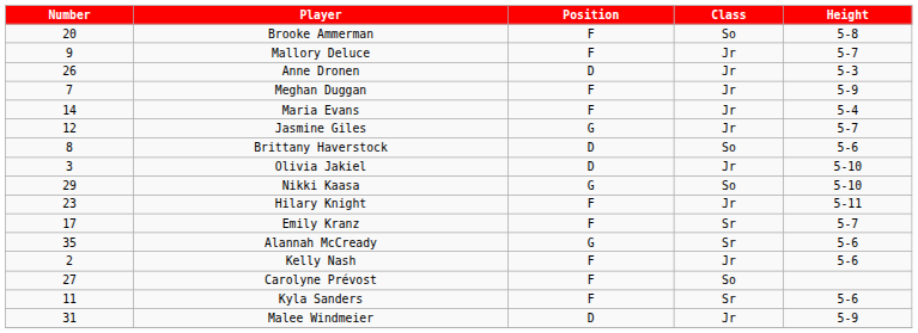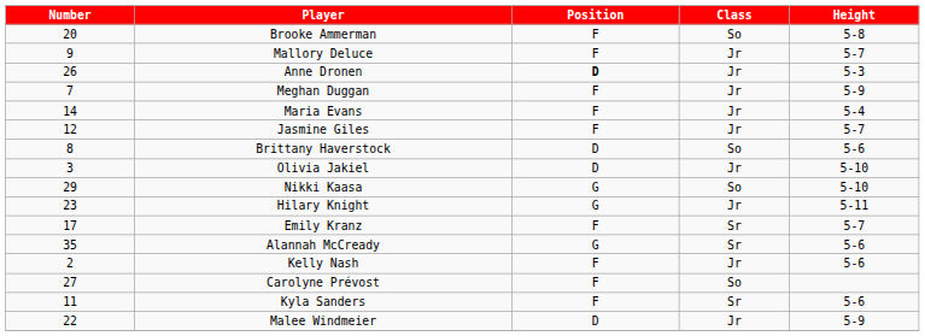 <table class="wikitable" width="80%">
 <tr align="center"  style=" background:red; color:#FFFFFF; ">
 <td><strong>Number</strong></td>
 <td><strong>Player</strong></td>
 <td><strong>Position</strong></td>
 <td><strong>Class</strong></td>
 <td><strong>Height</strong></td>
 </tr>
 <tr align="center" bgcolor="">
 <td>20</td>
 <td>Brooke Ammerman</td>
 <td>F</td>
 <td>So</td>
 <td>5-8</td>
 </tr>
 <tr align="center" bgcolor="">
 <td>9</td>
 <td>Mallory Deluce</td>
 <td>F</td>
 <td>Jr</td>
 <td>5-7</td>
 </tr>
 <tr align="center" bgcolor="">
 <td>26</td>
 <td>Anne Dronen</td>
-<td>D</td>
+<td><strong>D</strong></td>
 <td>Jr</td>
 <td>5-3</td>
 </tr>
 <tr align="center" bgcolor="">
 <td>7</td>
 <td>Meghan Duggan</td>
 <td>F</td>
 <td>Jr</td>
 <td>5-9</td>
 </tr>
 <tr align="center" bgcolor="">
 <td>14</td>
 <td>Maria Evans</td>
 <td>F</td>
 <td>Jr</td>
 <td>5-4</td>
 </tr>
 <tr align="center" bgcolor="">
 <td>12</td>
 <td>Jasmine Giles</td>
-<td>G</td>
+<td>F</td>
 <td>Jr</td>
 <td>5-7</td>
 </tr>
 <tr align="center" bgcolor="">
 <td>8</td>
 <td>Brittany Haverstock</td>
 <td>D</td>
 <td>So</td>
 <td>5-6</td>
 </tr>
 <tr align="center" bgcolor="">
 <td>3</td>
 <td>Olivia Jakiel</td>
 <td>D</td>
 <td>Jr</td>
 <td>5-10</td>
 </tr>
 <tr align="center" bgcolor="">
 <td>29</td>
 <td>Nikki Kaasa</td>
 <td>G</td>
 <td>So</td>
 <td>5-10</td>
 </tr>
 <tr align="center" bgcolor="">
 <td>23</td>
 <td>Hilary Knight</td>
-<td>F</td>
+<td>G</td>
 <td>Jr</td>
 <td>5-11</td>
 </tr>
 <tr align="center" bgcolor="">
 <td>17</td>
 <td>Emily Kranz</td>
 <td>F</td>
 <td>Sr</td>
 <td>5-7</td>
 </tr>
 <tr align="center" bgcolor="">
 <td>35</td>
 <td>Alannah McCready</td>
 <td>G</td>
 <td>Sr</td>
 <td>5-6</td>
 </tr>
 <tr align="center" bgcolor="">
 <td>2</td>
 <td>Kelly Nash</td>
 <td>F</td>
 <td>Jr</td>
 <td>5-6</td>
 </tr>
 <tr align="center" bgcolor="">
 <td>27</td>
 <td>Carolyne Prévost</td>
 <td>F</td>
 <td>So</td>
 <td></td>
 </tr>
 <tr align="center" bgcolor="">
 <td>11</td>
 <td>Kyla Sanders</td>
 <td>F</td>
 <td>Sr</td>
 <td>5-6</td>
 </tr>
 <tr align="center" bgcolor="">
-<td>31</td>
+<td>22</td>
 <td>Malee Windmeier</td>
 <td>D</td>
 <td>Jr</td>
 <td>5-9</td>
 </tr>
 <tr align="center" bgcolor="">
 </tr>
 </table>
